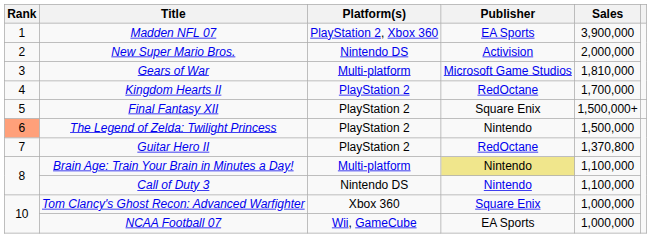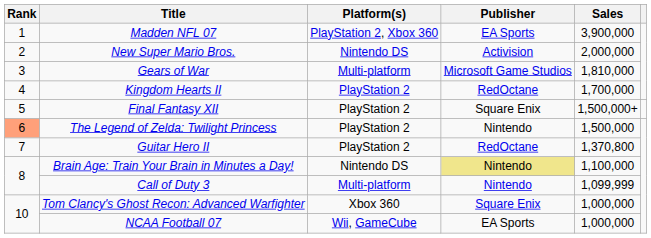 <table class="wikitable sortable" style="text-align:center">
 <tr>
 <th>Rank</th>
 <th>Title</th>
 <th>Platform(s)</th>
 <th>Publisher</th>
 <th>Sales</th>
 <th class="unsortable"></th>
 </tr>
 <tr>
 <td>1</td>
 <td><em><a href='#'>Madden NFL 07</a></em></td>
 <td><a href='#'>PlayStation 2</a>, <a href='#'>Xbox 360</a></td>
 <td><a href='#'>EA Sports</a></td>
 <td>3,900,000</td>
 <td rowspan="4"></td>
 </tr>
 <tr>
 <td>2</td>
 <td><em><a href='#'>New Super Mario Bros.</a></em></td>
 <td><a href='#'>Nintendo DS</a></td>
 <td><a href='#'>Activision</a></td>
 <td>2,000,000</td>
 </tr>
 <tr>
 <td>3</td>
 <td><em><a href='#'>Gears of War</a></em></td>
 <td><a href='#'>Multi-platform</a></td>
 <td><a href='#'>Microsoft Game Studios</a></td>
 <td>1,810,000</td>
 </tr>
 <tr>
 <td>4</td>
 <td><em><a href='#'>Kingdom Hearts II</a></em></td>
 <td><a href='#'>PlayStation 2</a></td>
 <td><a href='#'>RedOctane</a></td>
 <td>1,700,000</td>
 </tr>
 <tr>
 <td>5</td>
 <td><em><a href='#'>Final Fantasy XII</a></em></td>
 <td>PlayStation 2</td>
 <td>Square Enix</td>
 <td>1,500,000+</td>
 <td></td>
 </tr>
 <tr>
 <td style="background: lightsalmon;">6</td>
 <td><em><a href='#'>The Legend of Zelda: Twilight Princess</a></em></td>
 <td>PlayStation 2</td>
 <td>Nintendo</td>
 <td>1,500,000</td>
 <td rowspan="6"></td>
 </tr>
 <tr>
 <td>7</td>
 <td><em><a href='#'>Guitar Hero II</a></em></td>
 <td>PlayStation 2</td>
 <td><a href='#'>RedOctane</a></td>
 <td>1,370,800</td>
 </tr>
 <tr>
 <td rowspan="2">8</td>
 <td><em><a href='#'>Brain Age: Train Your Brain in Minutes a Day!</a></em></td>
-<td><a href='#'>Multi-platform</a></td>
+<td>Nintendo DS</td>
 <td style="background: khaki;">Nintendo</td>
 <td>1,100,000</td>
 </tr>
 <tr>
 <td><em><a href='#'>Call of Duty 3</a></em></td>
-<td>Nintendo DS</td>
+<td><a href='#'>Multi-platform</a></td>
 <td><a href='#'>Nintendo</a></td>
-<td>1,100,000</td>
+<td>1,099,999</td>
 </tr>
 <tr>
 <td rowspan="2">10</td>
 <td><em><a href='#'>Tom Clancy's Ghost Recon: Advanced Warfighter</a></em></td>
 <td>Xbox 360</td>
 <td><a href='#'>Square Enix</a></td>
 <td>1,000,000</td>
 </tr>
 <tr>
 <td><em><a href='#'>NCAA Football 07</a></em></td>
 <td><a href='#'>Wii</a>, <a href='#'>GameCube</a></td>
 <td>EA Sports</td>
 <td>1,000,000</td>
 </tr>
 </table>
